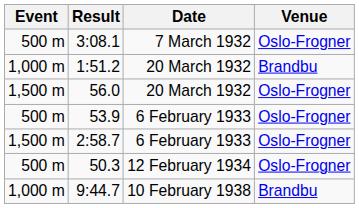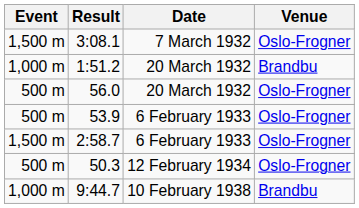 <table class="wikitable">
 <tr>
 <th>Event</th>
 <th>Result</th>
 <th>Date</th>
 <th>Venue</th>
 </tr>
 <tr align="right">
-<td>500 m</td>
+<td>1,500 m</td>
 <td>3:08.1</td>
 <td>7 March 1932</td>
 <td align="left"><a href='#'>Oslo-Frogner</a></td>
 </tr>
 <tr align="right">
 <td>1,000 m</td>
 <td>1:51.2</td>
 <td>20 March 1932</td>
 <td align="left"><a href='#'>Brandbu</a></td>
 </tr>
 <tr align="right">
-<td>1,500 m</td>
+<td>500 m</td>
 <td>56.0</td>
 <td>20 March 1932</td>
 <td align="left"><a href='#'>Oslo-Frogner</a></td>
 </tr>
 <tr align="right">
 <td>500 m</td>
 <td>53.9</td>
 <td>6 February 1933</td>
 <td align="left"><a href='#'>Oslo-Frogner</a></td>
 </tr>
 <tr align="right">
 <td>1,500 m</td>
 <td>2:58.7</td>
 <td>6 February 1933</td>
 <td align="left"><a href='#'>Oslo-Frogner</a></td>
 </tr>
 <tr align="right">
 <td>500 m</td>
 <td>50.3</td>
 <td>12 February 1934</td>
 <td align="left"><a href='#'>Oslo-Frogner</a></td>
 </tr>
 <tr align="right">
 <td>1,000 m</td>
 <td>9:44.7</td>
 <td>10 February 1938</td>
 <td align="left"><a href='#'>Brandbu</a></td>
 </tr>
 </table>
